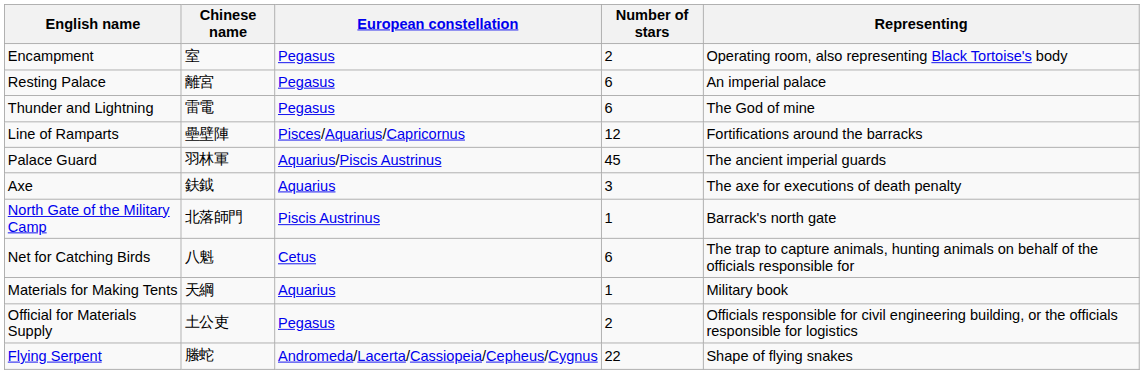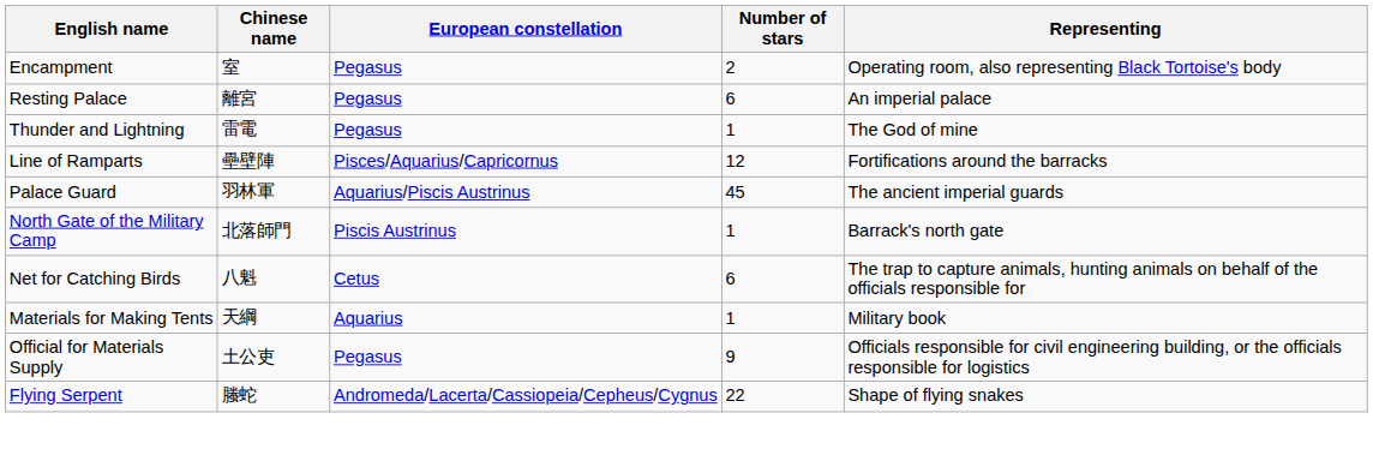 <table class="wikitable">
 <tr>
 <th>English name</th>
 <th>Chinese name</th>
 <th><a href='#'>European constellation</a></th>
 <th>Number of stars</th>
 <th>Representing</th>
 </tr>
 <tr>
 <td>Encampment</td>
 <td>室</td>
 <td><a href='#'>Pegasus</a></td>
 <td>2</td>
 <td>Operating room, also representing <a href='#'>Black Tortoise's</a> body</td>
 </tr>
 <tr>
 <td>Resting Palace</td>
 <td>離宮</td>
 <td><a href='#'>Pegasus</a></td>
 <td>6</td>
 <td>An imperial palace</td>
 </tr>
 <tr>
 <td>Thunder and Lightning</td>
 <td>雷電</td>
 <td><a href='#'>Pegasus</a></td>
-<td>6</td>
+<td>1</td>
 <td>The God of mine</td>
 </tr>
 <tr>
 <td>Line of Ramparts</td>
 <td>壘壁陣</td>
 <td><a href='#'>Pisces</a>/<a href='#'>Aquarius</a>/<a href='#'>Capricornus</a></td>
 <td>12</td>
 <td>Fortifications around the barracks</td>
 </tr>
 <tr>
 <td>Palace Guard</td>
 <td>羽林軍</td>
 <td><a href='#'>Aquarius</a>/<a href='#'>Piscis Austrinus</a></td>
 <td>45</td>
 <td>The ancient imperial guards</td>
-</tr>
-<tr>
-<td>Axe</td>
-<td>鈇鉞</td>
-<td><a href='#'>Aquarius</a></td>
-<td>3</td>
-<td>The axe for executions of death penalty</td>
 </tr>
 <tr>
 <td><a href='#'>North Gate of the Military Camp</a></td>
 <td>北落師門</td>
 <td><a href='#'>Piscis Austrinus</a></td>
 <td>1</td>
 <td>Barrack's north gate</td>
 </tr>
 <tr>
 <td>Net for Catching Birds</td>
 <td>八魁</td>
 <td><a href='#'>Cetus</a></td>
 <td>6</td>
 <td>The trap to capture animals, hunting animals on behalf of the officials responsible for</td>
 </tr>
 <tr>
 <td>Materials for Making Tents</td>
 <td>天綱</td>
 <td><a href='#'>Aquarius</a></td>
 <td>1</td>
 <td>Military book</td>
 </tr>
 <tr>
 <td>Official for Materials Supply</td>
 <td>土公吏</td>
 <td><a href='#'>Pegasus</a></td>
-<td>2</td>
+<td>9</td>
 <td>Officials responsible for civil engineering building, or the officials responsible for logistics</td>
 </tr>
 <tr>
 <td><a href='#'>Flying Serpent</a></td>
 <td>螣蛇</td>
 <td><a href='#'>Andromeda</a>/<a href='#'>Lacerta</a>/<a href='#'>Cassiopeia</a>/<a href='#'>Cepheus</a>/<a href='#'>Cygnus</a></td>
 <td>22</td>
 <td>Shape of flying snakes</td>
 </tr>
 </table>
